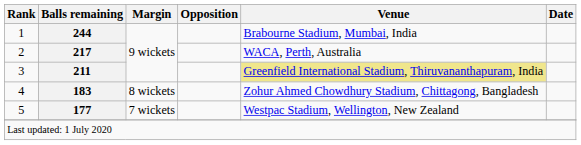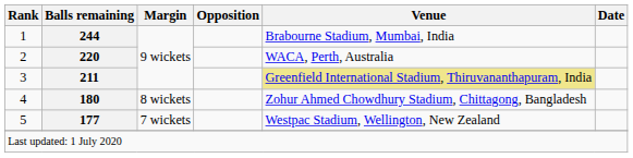 <table class="wikitable plainrowheaders sortable">
 <tr>
 <th scope=col>Rank</th>
 <th scope=col>Balls remaining</th>
 <th scope=col>Margin</th>
 <th scope=col>Opposition</th>
 <th scope=col>Venue</th>
 <th scope=col>Date</th>
 </tr>
 <tr>
 <td align=center>1</td>
 <th scope=row style=text-align:center;>244</th>
 <td scope=row style=text-align:center; rowspan=3>9 wickets</td>
 <td></td>
 <td><a href='#'>Brabourne Stadium</a>, <a href='#'>Mumbai</a>, India</td>
 <td></td>
 </tr>
 <tr>
 <td align=center>2</td>
-<th scope=row style=text-align:center;>217</th>
+<th scope=row style=text-align:center;>220</th>
 <td></td>
 <td><a href='#'>WACA</a>, <a href='#'>Perth</a>, Australia</td>
 <td></td>
 </tr>
 <tr>
 <td align=center>3</td>
 <th scope=row style=text-align:center;>211</th>
 <td></td>
 <td style="background: khaki;"><a href='#'>Greenfield International Stadium</a>, <a href='#'>Thiruvananthapuram</a>, India</td>
 <td></td>
 </tr>
 <tr>
 <td align=center>4</td>
-<th scope=row style=text-align:center;>183</th>
+<th scope=row style=text-align:center;>180</th>
 <td scope=row style=text-align:center;>8 wickets</td>
 <td></td>
 <td><a href='#'>Zohur Ahmed Chowdhury Stadium</a>, <a href='#'>Chittagong</a>, Bangladesh</td>
 <td></td>
 </tr>
 <tr>
 <td align=center>5</td>
 <th scope=row style=text-align:center;>177</th>
 <td scope=row style=text-align:center;>7 wickets</td>
 <td></td>
 <td><a href='#'>Westpac Stadium</a>, <a href='#'>Wellington</a>, New Zealand</td>
 <td></td>
 </tr>
 <tr>
 </tr>
 <tr class=sortbottom>
 <td colspan=6><small>Last updated: 1 July 2020</small></td>
 </tr>
 </table>
